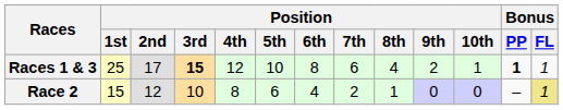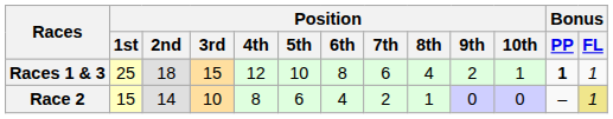 <table class="wikitable" style="font-size:85%; text-align:center">
 <tr>
 <th rowspan=2>Races</th>
 <th colspan=10>Position</th>
 <th colspan=2>Bonus</th>
 </tr>
 <tr>
 <th><strong>1st</strong></th>
 <th> <strong>2nd</strong> </th>
 <th> <strong>3rd</strong> </th>
 <th> <strong>4th</strong> </th>
 <th> <strong>5th</strong> </th>
 <th> <strong>6th</strong> </th>
 <th> <strong>7th</strong> </th>
 <th> <strong>8th</strong> </th>
 <th> <strong>9th</strong> </th>
 <th> <strong>10th</strong> </th>
 <th><a href='#'>PP</a></th>
 <th><a href='#'>FL</a></th>
 </tr>
 <tr>
 <th>Races 1 & 3</th>
 <td style="background:#ffffbf">25</td>
-<td style="background:#dfdfdf">17</td>
-<td style="background:#ffdf9f"><strong>15</strong></td>
+<td style="background:#dfdfdf">18</td>
+<td style="background:#ffdf9f">15</td>
 <td style="background:#dfffdf">12</td>
 <td style="background:#dfffdf">10</td>
 <td style="background:#dfffdf">8</td>
 <td style="background:#dfffdf">6</td>
 <td style="background:#dfffdf">4</td>
 <td style="background:#dfffdf">2</td>
 <td style="background:#dfffdf">1</td>
 <td><strong>1</strong></td>
 <td><em>1</em></td>
 </tr>
 <tr>
 <th>Race 2</th>
 <td style="background:#ffffbf">15</td>
-<td style="background:#dfdfdf">12</td>
+<td style="background:#dfdfdf">14</td>
 <td style="background:#ffdf9f">10</td>
 <td style="background:#dfffdf">8</td>
 <td style="background:#dfffdf">6</td>
 <td style="background:#dfffdf">4</td>
 <td style="background:#dfffdf">2</td>
 <td style="background:#dfffdf">1</td>
 <td style="background:#cfcfff">0</td>
 <td style="background:#cfcfff">0</td>
 <td>–</td>
 <td style="background: khaki;"><em>1</em></td>
 </tr>
 </table>
